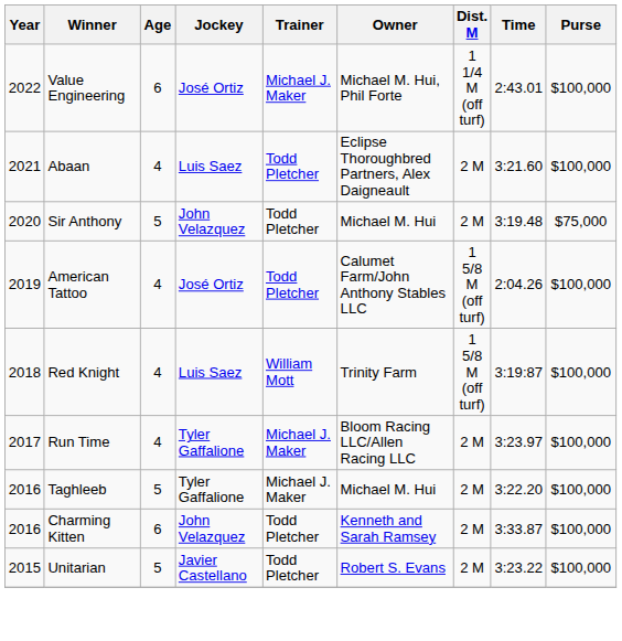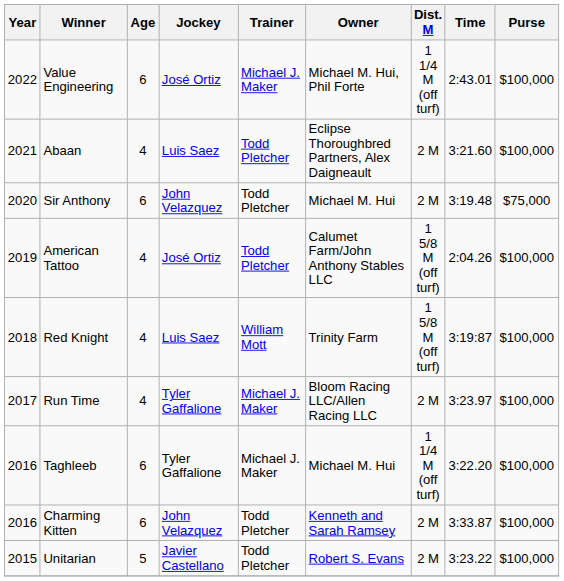 <table class="wikitable sortable" style="font-size:90%">
 <tr>
 <th width="36px">Year<br></th>
 <th width="145px">Winner<br></th>
 <th width="34px">Age<br></th>
 <th width="140px">Jockey<br></th>
 <th width="140px">Trainer<br></th>
 <th width="200px">Owner<br></th>
 <th width="30px">Dist. <a href='#'>M</a><br></th>
 <th>Time<br></th>
 <th width="75px">Purse</th>
 </tr>
 <tr>
 <td align=center>2022</td>
 <td>Value Engineering</td>
 <td align=center>6</td>
 <td><a href='#'>José Ortiz</a></td>
 <td><a href='#'>Michael J. Maker</a></td>
 <td>Michael M. Hui, Phil Forte</td>
 <td align=center>1 1/4 M<br>(off turf)</td>
 <td align=center>2:43.01</td>
 <td align=center>$100,000</td>
 </tr>
 <tr>
 <td align=center>2021</td>
 <td>Abaan</td>
 <td align=center>4</td>
 <td><a href='#'>Luis Saez</a></td>
 <td><a href='#'>Todd Pletcher</a></td>
 <td>Eclipse Thoroughbred Partners, Alex Daigneault</td>
 <td align=center>2 M</td>
 <td align=center>3:21.60</td>
 <td align=center>$100,000</td>
 </tr>
 <tr>
 <td align=center>2020</td>
 <td>Sir Anthony</td>
-<td align=center>5</td>
+<td align=center>6</td>
 <td><a href='#'>John Velazquez</a></td>
 <td>Todd Pletcher</td>
 <td>Michael M. Hui</td>
 <td align=center>2 M</td>
 <td align=center>3:19.48</td>
 <td align=center>$75,000</td>
 </tr>
 <tr>
 <td align=center>2019</td>
 <td>American Tattoo</td>
 <td align=center>4</td>
 <td><a href='#'>José Ortiz</a></td>
 <td><a href='#'>Todd Pletcher</a></td>
 <td>Calumet Farm/John Anthony Stables LLC</td>
 <td align=center>1 5/8 M<br>(off turf)</td>
 <td align=center>2:04.26</td>
 <td align=center>$100,000</td>
 </tr>
 <tr>
 <td align=center>2018</td>
 <td>Red Knight</td>
 <td align=center>4</td>
 <td><a href='#'>Luis Saez</a></td>
 <td><a href='#'>William Mott</a></td>
 <td>Trinity Farm</td>
 <td align=center>1 5/8 M<br>(off turf)</td>
 <td align=center>3:19:87</td>
 <td align=center>$100,000</td>
 </tr>
 <tr>
 <td align="center">2017</td>
 <td>Run Time</td>
 <td align="center">4</td>
 <td><a href='#'>Tyler Gaffalione</a></td>
 <td><a href='#'>Michael J. Maker</a></td>
 <td>Bloom Racing LLC/Allen Racing LLC</td>
 <td align="center">2 M</td>
 <td align="center">3:23.97</td>
 <td align="center">$100,000</td>
 </tr>
 <tr>
 <td align="center">2016</td>
 <td>Taghleeb</td>
-<td align="center">5</td>
+<td align="center">6</td>
 <td>Tyler Gaffalione</td>
 <td>Michael J. Maker</td>
 <td>Michael M. Hui</td>
-<td align="center">2 M</td>
+<td align=center>1 1/4 M<br>(off turf)</td>
 <td align="center">3:22.20</td>
 <td align="center">$100,000</td>
 </tr>
 <tr>
 <td align=center>2016</td>
 <td>Charming Kitten</td>
 <td align=center>6</td>
 <td><a href='#'>John Velazquez</a></td>
 <td>Todd Pletcher</td>
 <td><a href='#'>Kenneth and Sarah Ramsey</a></td>
 <td align=center>2 M</td>
 <td align=center>3:33.87</td>
 <td align=center>$100,000</td>
 </tr>
 <tr>
 <td align=center>2015</td>
 <td>Unitarian</td>
 <td align=center>5</td>
 <td><a href='#'>Javier Castellano</a></td>
 <td>Todd Pletcher</td>
 <td><a href='#'>Robert S. Evans</a></td>
 <td align=center>2 M</td>
 <td align=center>3:23.22</td>
 <td align=center>$100,000</td>
 </tr>
 <tr>
 </tr>
 </table>
